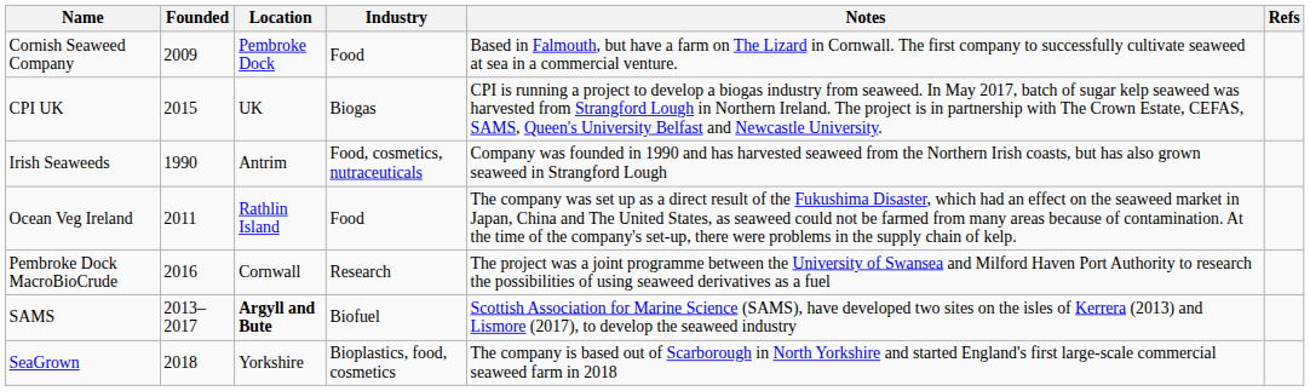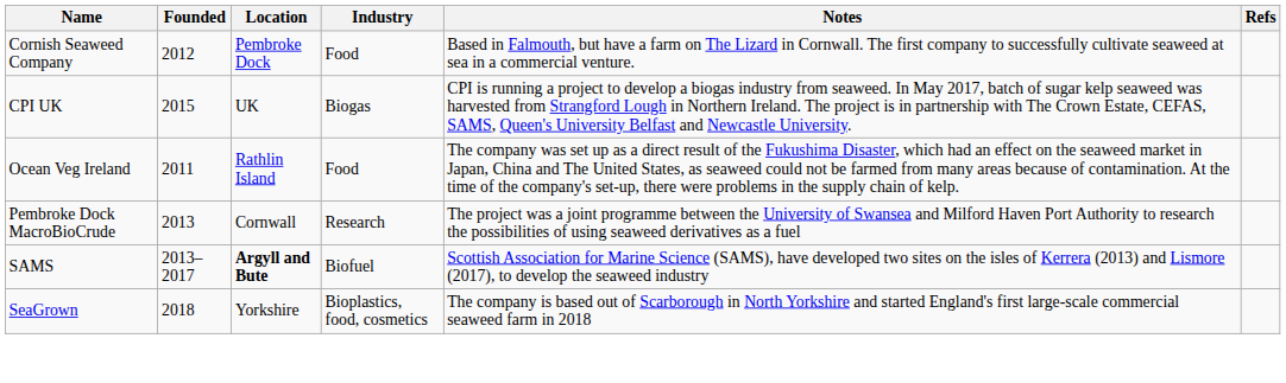 <table class="wikitable sortable">
 <tr>
 <th>Name</th>
 <th>Founded</th>
 <th>Location</th>
 <th>Industry</th>
 <th>Notes</th>
 <th>Refs</th>
 </tr>
 <tr>
 <td>Cornish Seaweed Company</td>
-<td>2009</td>
+<td>2012</td>
 <td><a href='#'>Pembroke Dock</a></td>
 <td>Food</td>
 <td>Based in <a href='#'>Falmouth</a>, but have a farm on <a href='#'>The Lizard</a> in Cornwall. The first company to successfully cultivate seaweed at sea in a commercial venture.</td>
 <td></td>
 </tr>
 <tr>
 <td>CPI UK</td>
 <td>2015</td>
 <td>UK</td>
 <td>Biogas</td>
 <td>CPI is running a project to develop a biogas industry from seaweed. In May 2017,  batch of sugar kelp seaweed was harvested from <a href='#'>Strangford Lough</a> in Northern Ireland. The project is in partnership with The Crown Estate, CEFAS, <a href='#'>SAMS</a>, <a href='#'>Queen's University Belfast</a> and <a href='#'>Newcastle University</a>.</td>
 <td></td>
 </tr>
 <tr>
-<td>Irish Seaweeds</td>
-<td>1990</td>
-<td>Antrim</td>
-<td>Food, cosmetics, <a href='#'>nutraceuticals</a></td>
-<td>Company was founded in 1990 and has harvested seaweed from the Northern Irish coasts, but has also grown seaweed in Strangford Lough</td>
-<td></td>
-</tr>
-<tr>
 <td>Ocean Veg Ireland</td>
 <td>2011</td>
 <td><a href='#'>Rathlin Island</a></td>
 <td>Food</td>
 <td>The company was set up as a direct result of the <a href='#'>Fukushima Disaster</a>, which had an effect on the seaweed market in Japan, China and The United States, as seaweed could not be farmed from many areas because of contamination. At the time of the company's set-up, there were problems in the supply chain of kelp.</td>
 <td></td>
 </tr>
 <tr>
 <td>Pembroke Dock MacroBioCrude</td>
-<td>2016</td>
+<td>2013</td>
 <td>Cornwall</td>
 <td>Research</td>
 <td>The project was a joint programme between the <a href='#'>University of Swansea</a> and Milford Haven Port Authority to research the possibilities of using seaweed derivatives as a fuel</td>
 <td></td>
 </tr>
 <tr>
 <td>SAMS</td>
 <td>2013–2017</td>
 <td><strong>Argyll and Bute</strong></td>
 <td>Biofuel</td>
 <td><a href='#'>Scottish Association for Marine Science</a> (SAMS), have developed two sites on the isles of <a href='#'>Kerrera</a> (2013) and <a href='#'>Lismore</a> (2017), to develop the seaweed industry</td>
 <td></td>
 </tr>
 <tr>
 <td><a href='#'>SeaGrown</a></td>
 <td>2018</td>
 <td>Yorkshire</td>
 <td>Bioplastics, food, cosmetics</td>
 <td>The company is based out of <a href='#'>Scarborough</a> in <a href='#'>North Yorkshire</a> and started England's first large-scale commercial seaweed farm in 2018</td>
 <td></td>
 </tr>
 </table>
